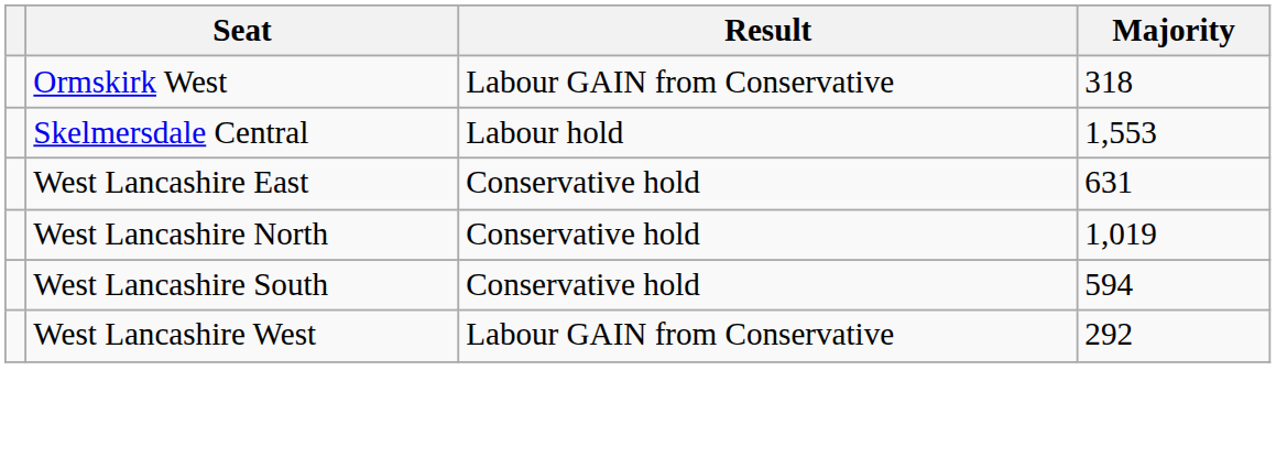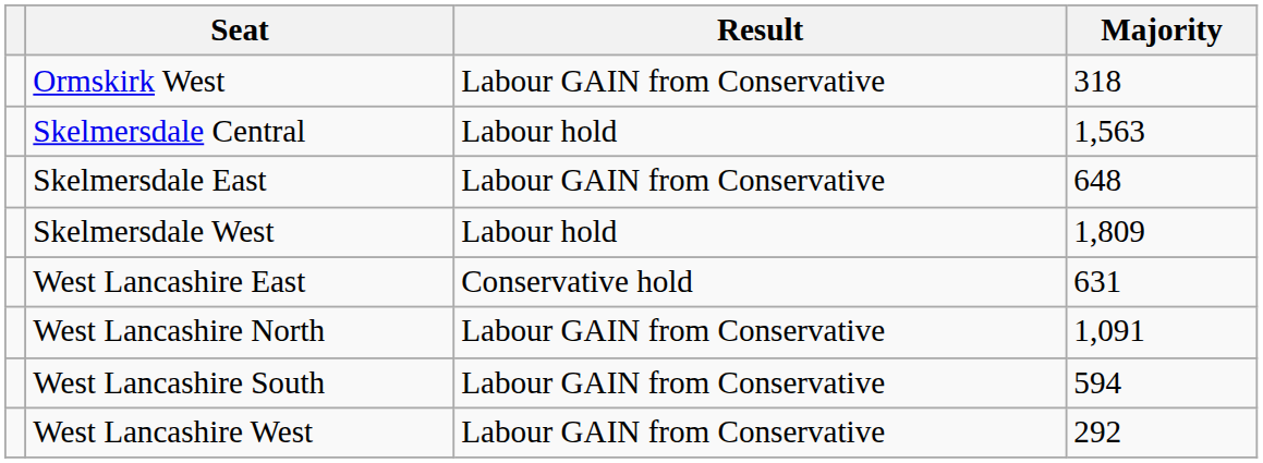 <table class="wikitable" style="right; width:50%">
 <tr>
 <th></th>
 <th>Seat</th>
 <th>Result</th>
 <th>Majority</th>
 </tr>
 <tr>
 <td></td>
 <td><a href='#'>Ormskirk</a> West</td>
 <td>Labour GAIN from Conservative</td>
 <td>318</td>
 </tr>
 <tr>
 <td></td>
 <td><a href='#'>Skelmersdale</a> Central</td>
 <td>Labour hold</td>
-<td>1,553</td>
+<td>1,563</td>
+</tr>
+<tr>
+<td></td>
+<td>Skelmersdale East</td>
+<td>Labour GAIN from Conservative</td>
+<td>648</td>
+</tr>
+<tr>
+<td></td>
+<td>Skelmersdale West</td>
+<td>Labour hold</td>
+<td>1,809</td>
 </tr>
 <tr>
 <td></td>
 <td>West Lancashire East</td>
 <td>Conservative hold</td>
 <td>631</td>
 </tr>
 <tr>
 <td></td>
 <td>West Lancashire North</td>
-<td>Conservative hold</td>
-<td>1,019</td>
+<td>Labour GAIN from Conservative</td>
+<td>1,091</td>
 </tr>
 <tr>
 <td></td>
 <td>West Lancashire South</td>
-<td>Conservative hold</td>
+<td>Labour GAIN from Conservative</td>
 <td>594</td>
 </tr>
 <tr>
 <td></td>
 <td>West Lancashire West</td>
 <td>Labour GAIN from Conservative</td>
 <td>292</td>
 </tr>
 </table>
